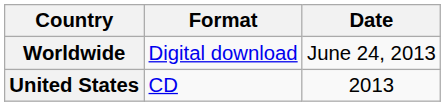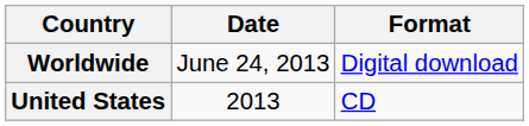 <table class="wikitable plainrowheaders">
 <tr>
 <th scope="col">Country</th>
+<th scope="col">Date</th>
 <th scope="col">Format</th>
-<th scope="col">Date</th>
 </tr>
 <tr>
 <th scope="row">Worldwide</th>
+<td align="center">June 24, 2013</td>
 <td><a href='#'>Digital download</a></td>
-<td align="center">June 24, 2013</td>
 </tr>
 <tr>
 <th scope="row">United States</th>
+<td align="center">2013</td>
 <td><a href='#'>CD</a></td>
-<td align="center">2013</td>
 </tr>
 </table>
